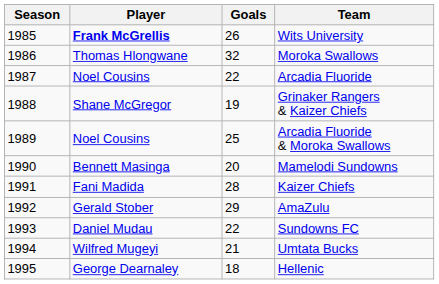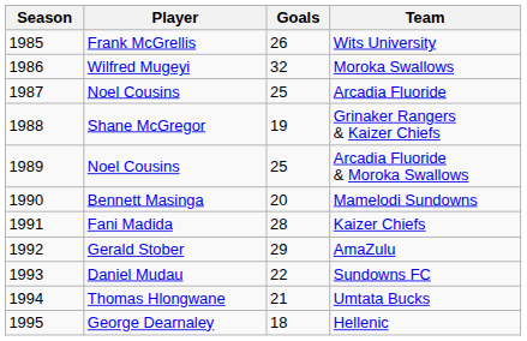 <table class="wikitable sortable" style="text-align: left; font-size:95%; width:40%;">
 <tr>
 <th>Season</th>
 <th>Player</th>
 <th>Goals</th>
 <th>Team</th>
 </tr>
 <tr>
 <td>1985</td>
-<td><strong> <a href='#'>Frank McGrellis</a></strong></td>
+<td> <a href='#'>Frank McGrellis</a></td>
 <td>26</td>
 <td><a href='#'>Wits University</a></td>
 </tr>
 <tr>
 <td>1986</td>
-<td> <a href='#'>Thomas Hlongwane</a></td>
+<td> <a href='#'>Wilfred Mugeyi</a></td>
 <td>32</td>
 <td><a href='#'>Moroka Swallows</a></td>
 </tr>
 <tr>
 <td>1987</td>
 <td> <a href='#'>Noel Cousins</a></td>
-<td>22</td>
+<td>25</td>
 <td><a href='#'>Arcadia Fluoride</a></td>
 </tr>
 <tr>
 <td>1988</td>
 <td> <a href='#'>Shane McGregor</a></td>
 <td>19</td>
 <td><a href='#'>Grinaker Rangers</a><br>& <a href='#'>Kaizer Chiefs</a></td>
 </tr>
 <tr>
 <td>1989</td>
 <td> <a href='#'>Noel Cousins</a></td>
 <td>25</td>
 <td><a href='#'>Arcadia Fluoride</a><br>& <a href='#'>Moroka Swallows</a></td>
 </tr>
 <tr>
 <td>1990</td>
 <td> <a href='#'>Bennett Masinga</a></td>
 <td>20</td>
 <td><a href='#'>Mamelodi Sundowns</a></td>
 </tr>
 <tr>
 <td>1991</td>
 <td> <a href='#'>Fani Madida</a></td>
 <td>28</td>
 <td><a href='#'>Kaizer Chiefs</a></td>
 </tr>
 <tr>
 <td>1992</td>
 <td> <a href='#'>Gerald Stober</a></td>
 <td>29</td>
 <td><a href='#'>AmaZulu</a></td>
 </tr>
 <tr>
 <td>1993</td>
 <td> <a href='#'>Daniel Mudau</a></td>
 <td>22</td>
 <td><a href='#'>Sundowns FC</a></td>
 </tr>
 <tr>
 <td>1994</td>
-<td> <a href='#'>Wilfred Mugeyi</a></td>
+<td> <a href='#'>Thomas Hlongwane</a></td>
 <td>21</td>
 <td><a href='#'>Umtata Bucks</a></td>
 </tr>
 <tr>
 <td>1995</td>
 <td> <a href='#'>George Dearnaley</a></td>
 <td>18</td>
 <td><a href='#'>Hellenic</a></td>
 </tr>
 </table>
